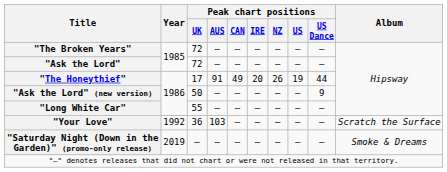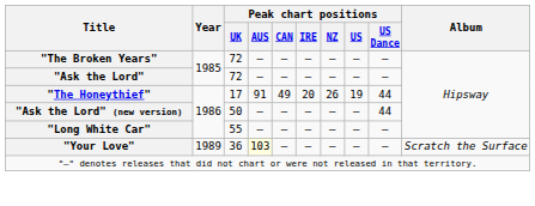 <table class="wikitable plainrowheaders" style="text-align:center;">
 <tr>
 <th rowspan="2" scope="col" style="width:17em;">Title</th>
 <th rowspan="2" scope="col" style="width:2em;">Year</th>
 <th colspan="7">Peak chart positions</th>
 <th rowspan="2">Album</th>
 </tr>
 <tr>
 <th scope="col" style="width:2em;font-size:90%;"><a href='#'>UK</a><br></th>
 <th scope="col" style="width:2em;font-size:90%;"><a href='#'>AUS</a><br></th>
 <th scope="col" style="width:2em;font-size:90%;"><a href='#'>CAN</a><br></th>
 <th scope="col" style="width:2em;font-size:90%;"><a href='#'>IRE</a><br></th>
 <th scope="col" style="width:2em;font-size:90%;"><a href='#'>NZ</a><br></th>
 <th scope="col" style="width:2em;font-size:90%;"><a href='#'>US</a><br></th>
 <th scope="col" style="width:2em;font-size:90%;"><a href='#'>US Dance</a><br></th>
 </tr>
 <tr>
 <th scope="row">"The Broken Years"</th>
 <td rowspan="2">1985</td>
 <td>72</td>
 <td>—</td>
 <td>—</td>
 <td>—</td>
 <td>—</td>
 <td>—</td>
 <td>—</td>
 <td rowspan="5"><em>Hipsway</em></td>
 </tr>
 <tr>
 <th scope="row">"Ask the Lord"</th>
 <td>72</td>
 <td>—</td>
 <td>—</td>
 <td>—</td>
 <td>—</td>
 <td>—</td>
 <td>—</td>
 </tr>
 <tr>
 <th scope="row">"<a href='#'>The Honeythief</a>"</th>
 <td rowspan="3">1986</td>
 <td>17</td>
 <td>91</td>
 <td>49</td>
 <td>20</td>
 <td>26</td>
 <td>19</td>
 <td>44</td>
 </tr>
 <tr>
 <th scope="row">"Ask the Lord" <small>(new version)</small></th>
 <td>50</td>
 <td>—</td>
 <td>—</td>
 <td>—</td>
 <td>—</td>
 <td>—</td>
-<td>9</td>
+<td>44</td>
 </tr>
 <tr>
 <th scope="row">"Long White Car"</th>
 <td>55</td>
 <td>—</td>
 <td>—</td>
 <td>—</td>
 <td>—</td>
 <td>—</td>
 <td>—</td>
 </tr>
 <tr>
 <th scope="row">"Your Love"</th>
-<td>1992</td>
+<td>1989</td>
 <td>36</td>
-<td>103</td>
+<td style="background: lightyellow;">103</td>
 <td>—</td>
 <td>—</td>
 <td>—</td>
 <td>—</td>
 <td>—</td>
 <td><em>Scratch the Surface</em></td>
 </tr>
 <tr>
-<th scope="row">"Saturday Night (Down in the Garden)" <small>(promo-only release)</small></th>
-<td>2019</td>
-<td>—</td>
-<td>—</td>
-<td>—</td>
-<td>—</td>
-<td>—</td>
-<td>—</td>
-<td>—</td>
-<td><em>Smoke & Dreams</em></td>
-</tr>
-<tr>
 <td colspan="10" style="font-size:8pt">"—" denotes releases that did not chart or were not released in that territory.</td>
 </tr>
 </table>
